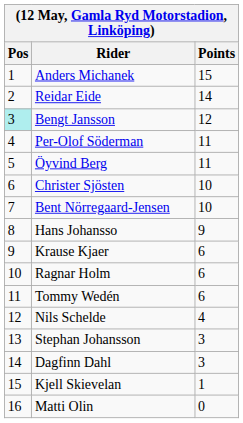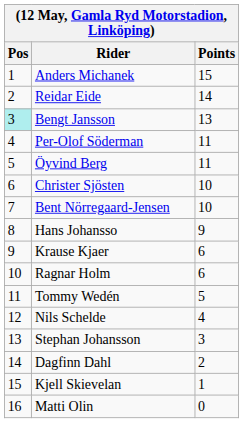 <table class="wikitable">
 <tr>
 <th colspan="6">(12 May, <a href='#'>Gamla Ryd Motorstadion</a>, <a href='#'>Linköping</a>)</th>
 </tr>
 <tr>
 <th width=20>Pos</th>
 <th width=180>Rider</th>
 <th width=40>Points</th>
 </tr>
 <tr>
 <td>1</td>
 <td style="text-align:left;"> <a href='#'>Anders Michanek</a></td>
 <td>15</td>
 </tr>
 <tr>
 <td>2</td>
 <td style="text-align:left;"> <a href='#'>Reidar Eide</a></td>
 <td>14</td>
 </tr>
 <tr>
 <td style="background: paleturquoise;">3</td>
 <td style="text-align:left;"> <a href='#'>Bengt Jansson</a></td>
-<td>12</td>
+<td>13</td>
 </tr>
 <tr>
 <td>4</td>
 <td style="text-align:left;"> <a href='#'>Per-Olof Söderman</a></td>
 <td>11</td>
 </tr>
 <tr>
 <td>5</td>
 <td style="text-align:left;"> <a href='#'>Öyvind Berg</a></td>
 <td>11</td>
 </tr>
 <tr>
 <td>6</td>
 <td style="text-align:left;"> <a href='#'>Christer Sjösten</a></td>
 <td>10</td>
 </tr>
 <tr>
 <td>7</td>
 <td style="text-align:left;"> <a href='#'>Bent Nörregaard-Jensen</a></td>
 <td>10</td>
 </tr>
 <tr>
 <td>8</td>
 <td style="text-align:left;"> Hans Johansso</td>
 <td>9</td>
 </tr>
 <tr>
 <td>9</td>
 <td style="text-align:left;"> Krause Kjaer</td>
 <td>6</td>
 </tr>
 <tr>
 <td>10</td>
 <td style="text-align:left;"> Ragnar Holm</td>
 <td>6</td>
 </tr>
 <tr>
 <td>11</td>
 <td style="text-align:left;"> Tommy Wedén</td>
-<td>6</td>
+<td>5</td>
 </tr>
 <tr>
 <td>12</td>
 <td style="text-align:left;"> Nils Schelde</td>
 <td>4</td>
 </tr>
 <tr>
 <td>13</td>
 <td style="text-align:left;"> Stephan Johansson</td>
 <td>3</td>
 </tr>
 <tr>
 <td>14</td>
 <td style="text-align:left;"> Dagfinn Dahl</td>
-<td>3</td>
+<td>2</td>
 </tr>
 <tr>
 <td>15</td>
 <td style="text-align:left;">  Kjell Skievelan</td>
 <td>1</td>
 </tr>
 <tr>
 <td>16</td>
 <td style="text-align:left;"> Matti Olin</td>
 <td>0</td>
 </tr>
 </table>
